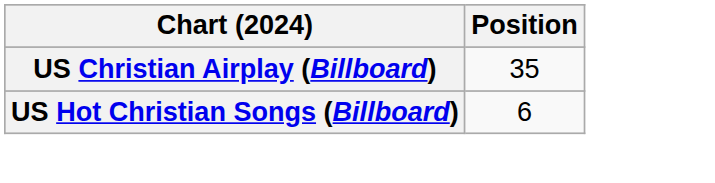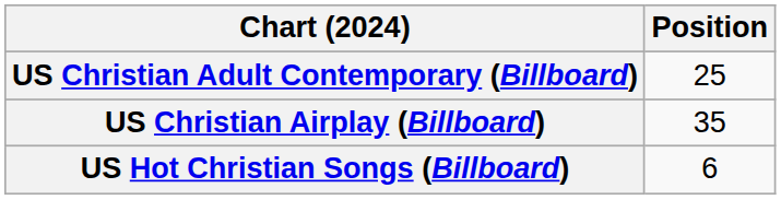 <table class="wikitable sortable plainrowheaders" style="text-align:center">
 <tr>
 <th scope="col">Chart (2024)</th>
 <th scope="col">Position</th>
+</tr>
+<tr>
+<th scope="row">US <a href='#'>Christian Adult Contemporary</a> (<em><a href='#'>Billboard</a></em>)</th>
+<td>25</td>
 </tr>
 <tr>
 <th scope="row">US <a href='#'>Christian Airplay</a> (<em><a href='#'>Billboard</a></em>)</th>
 <td>35</td>
 </tr>
 <tr>
 <th scope="row">US <a href='#'>Hot Christian Songs</a> (<em><a href='#'>Billboard</a></em>)</th>
 <td>6</td>
 </tr>
 </table>
